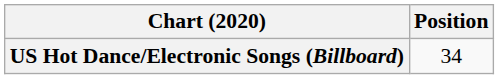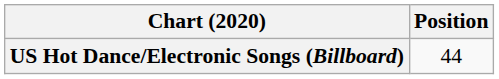 <table class="wikitable plainrowheaders" style="text-align:center">
 <tr>
 <th scope="col">Chart (2020)</th>
 <th scope="col">Position</th>
 </tr>
 <tr>
 <th scope="row">US Hot Dance/Electronic Songs (<em>Billboard</em>)</th>
-<td>34</td>
+<td>44</td>
 </tr>
 </table>
